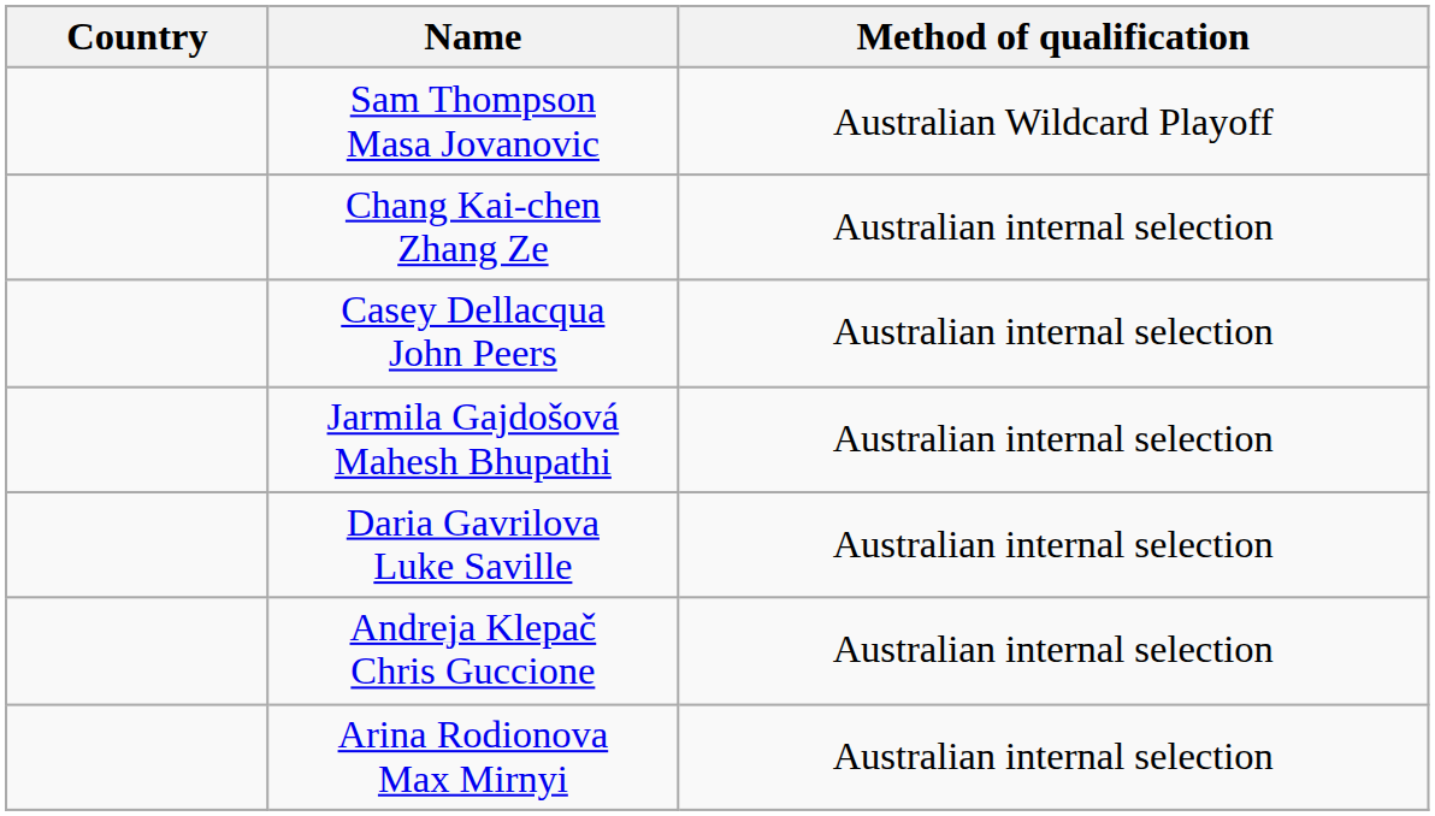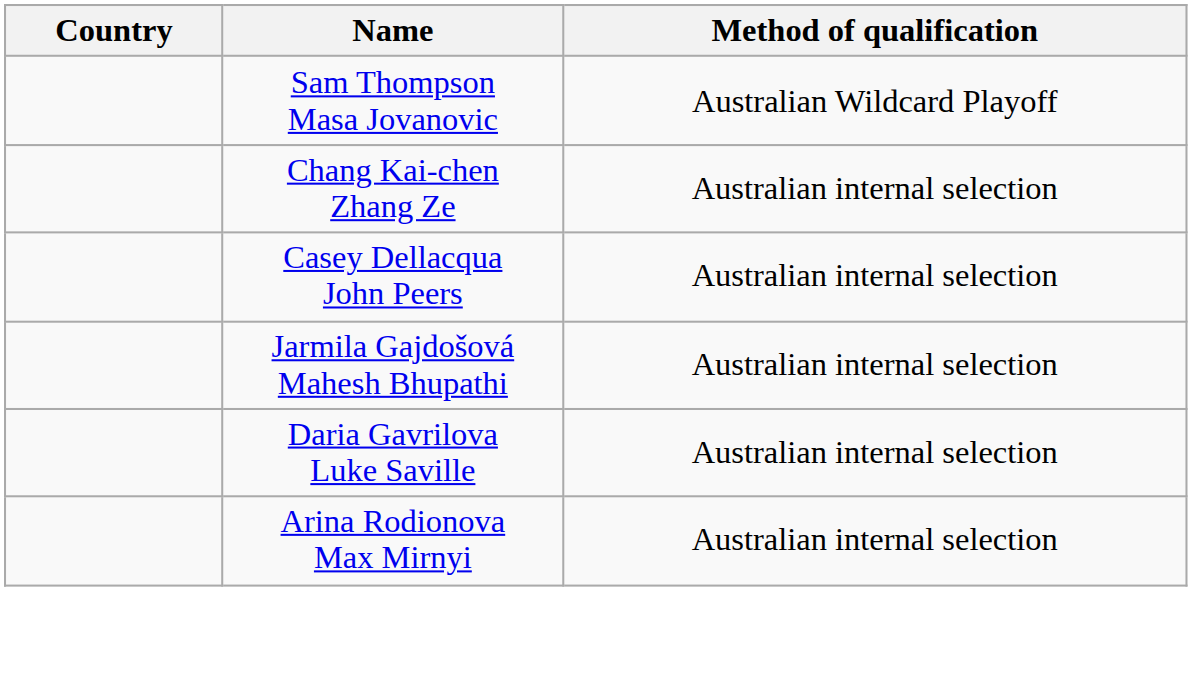 <table class="wikitable" style="text-align: center;">
 <tr>
 <th style="width:100px;">Country</th>
 <th width=160>Name</th>
 <th width=300>Method of qualification</th>
 </tr>
 <tr>
 <td> <br> </td>
 <td><a href='#'>Sam Thompson</a> <br> <a href='#'>Masa Jovanovic</a></td>
 <td>Australian Wildcard Playoff</td>
 </tr>
 <tr>
 <td> <br> </td>
 <td><a href='#'>Chang Kai-chen</a> <br> <a href='#'>Zhang Ze</a></td>
 <td>Australian internal selection</td>
 </tr>
 <tr>
 <td> <br> </td>
 <td><a href='#'>Casey Dellacqua</a> <br> <a href='#'>John Peers</a></td>
 <td>Australian internal selection</td>
 </tr>
 <tr>
 <td> <br> </td>
 <td><a href='#'>Jarmila Gajdošová</a> <br> <a href='#'>Mahesh Bhupathi</a></td>
 <td>Australian internal selection</td>
 </tr>
 <tr>
 <td> <br> </td>
 <td><a href='#'>Daria Gavrilova</a> <br> <a href='#'>Luke Saville</a></td>
 <td>Australian internal selection</td>
 </tr>
 <tr>
 <td> <br> </td>
-<td><a href='#'>Andreja Klepač</a> <br> <a href='#'>Chris Guccione</a></td>
-<td>Australian internal selection</td>
-</tr>
-<tr>
-<td> <br> </td>
 <td><a href='#'>Arina Rodionova</a> <br> <a href='#'>Max Mirnyi</a></td>
 <td>Australian internal selection</td>
 </tr>
 </table>
